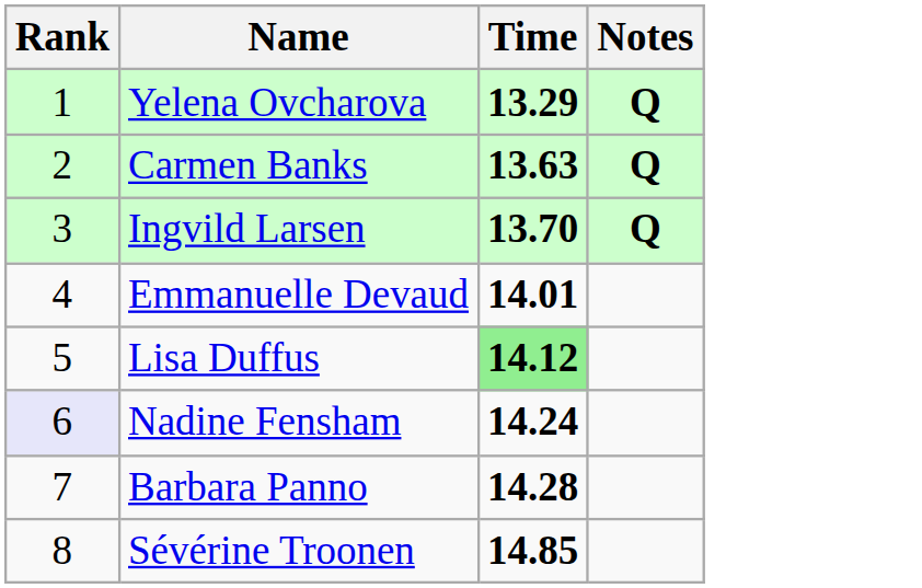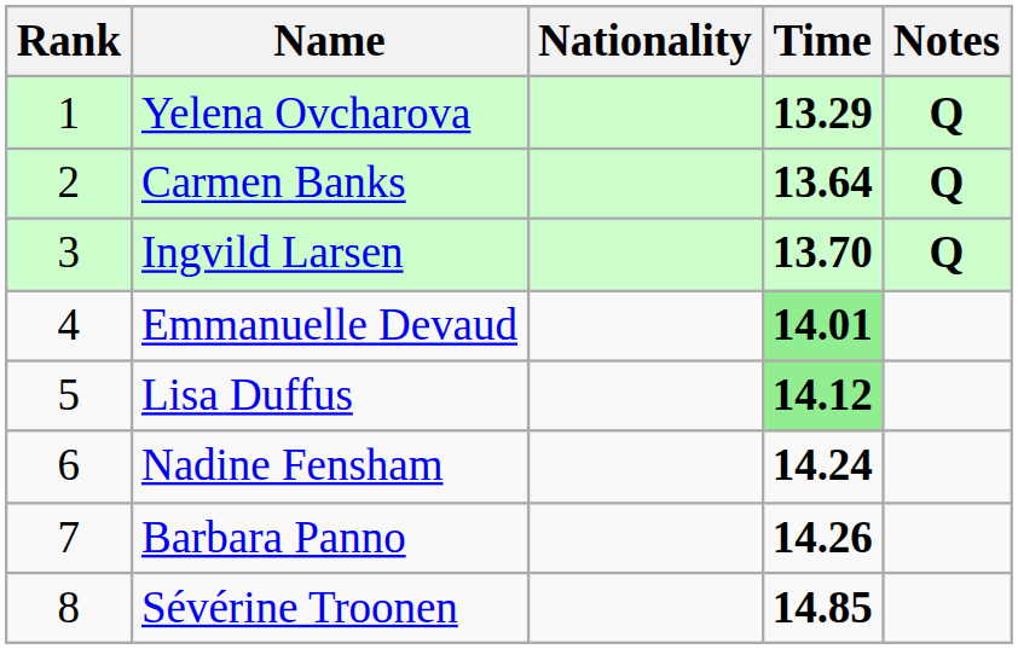 <table class="wikitable sortable" style="text-align:center">
 <tr>
 <th>Rank</th>
 <th>Name</th>
+<th>Nationality</th>
 <th>Time</th>
 <th>Notes</th>
 </tr>
 <tr bgcolor=ccffcc>
 <td>1</td>
 <td align=left><a href='#'>Yelena Ovcharova</a></td>
+<td align=left></td>
 <td><strong>13.29</strong></td>
 <td><strong>Q</strong></td>
 </tr>
 <tr bgcolor=ccffcc>
 <td>2</td>
 <td align=left><a href='#'>Carmen Banks</a></td>
-<td><strong>13.63</strong></td>
+<td align=left></td>
+<td><strong>13.64</strong></td>
 <td><strong>Q</strong></td>
 </tr>
 <tr bgcolor=ccffcc>
 <td>3</td>
 <td align=left><a href='#'>Ingvild Larsen</a></td>
+<td align=left></td>
 <td><strong>13.70</strong></td>
 <td><strong>Q</strong></td>
 </tr>
 <tr>
 <td>4</td>
 <td align=left><a href='#'>Emmanuelle Devaud</a></td>
-<td><strong>14.01</strong></td>
+<td align=left></td>
+<td style="background: lightgreen;"><strong>14.01</strong></td>
 <td></td>
 </tr>
 <tr>
 <td>5</td>
 <td align=left><a href='#'>Lisa Duffus</a></td>
+<td align=left></td>
 <td style="background: lightgreen;"><strong>14.12</strong></td>
 <td></td>
 </tr>
 <tr>
-<td style="background: lavender;">6</td>
+<td>6</td>
 <td align=left><a href='#'>Nadine Fensham</a></td>
+<td align=left></td>
 <td><strong>14.24</strong></td>
 <td></td>
 </tr>
 <tr>
 <td>7</td>
 <td align=left><a href='#'>Barbara Panno</a></td>
-<td><strong>14.28</strong></td>
+<td align=left></td>
+<td><strong>14.26</strong></td>
 <td></td>
 </tr>
 <tr>
 <td>8</td>
 <td align=left><a href='#'>Sévérine Troonen</a></td>
+<td align=left></td>
 <td><strong>14.85</strong></td>
 <td></td>
 </tr>
 </table>
